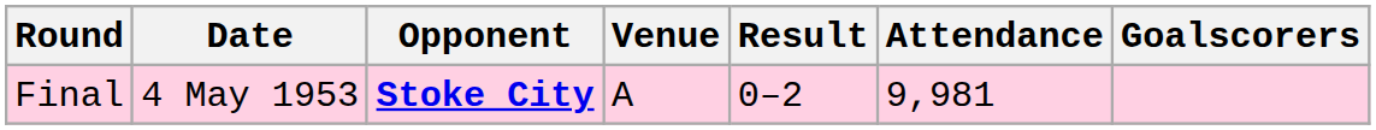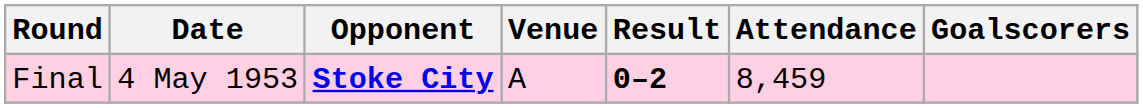 <table class="wikitable">
 <tr>
 <th>Round</th>
 <th>Date</th>
 <th>Opponent</th>
 <th>Venue</th>
 <th>Result</th>
 <th>Attendance</th>
 <th>Goalscorers</th>
 </tr>
 <tr style="background-color: #ffd0e3;">
 <td>Final</td>
 <td>4 May 1953</td>
 <td><strong><a href='#'>Stoke City</a></strong></td>
 <td>A</td>
-<td>0–2</td>
-<td>9,981</td>
+<td><strong>0–2</strong></td>
+<td>8,459</td>
 <td></td>
 </tr>
 </table>
